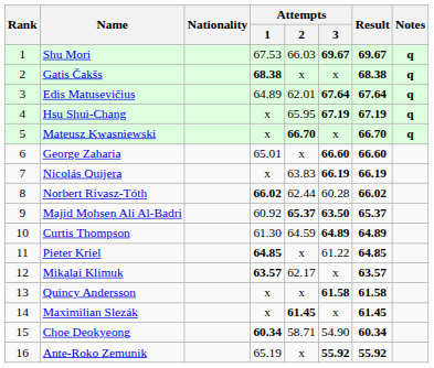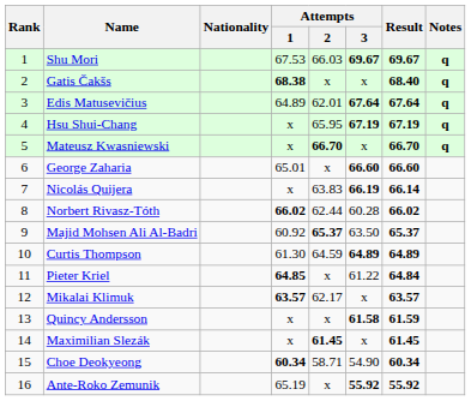 <table class="wikitable sortable" style="text-align:center">
 <tr>
 <th rowspan=2>Rank</th>
 <th rowspan=2>Name</th>
 <th rowspan=2>Nationality</th>
 <th colspan=3>Attempts</th>
 <th rowspan=2>Result</th>
 <th rowspan=2>Notes</th>
 </tr>
 <tr>
 <th>1</th>
 <th>2</th>
 <th>3</th>
 </tr>
 <tr bgcolor=ddffdd>
 <td>1</td>
 <td align=left><a href='#'>Shu Mori</a></td>
 <td align=left></td>
 <td>67.53</td>
 <td>66.03</td>
 <td><strong>69.67</strong></td>
 <td><strong>69.67</strong></td>
 <td><strong>q</strong></td>
 </tr>
 <tr bgcolor=ddffdd>
 <td>2</td>
 <td align=left><a href='#'>Gatis Čakšs</a></td>
 <td align=left></td>
 <td><strong>68.38</strong></td>
 <td>x</td>
 <td>x</td>
-<td><strong>68.38</strong></td>
+<td><strong>68.40</strong></td>
 <td><strong>q</strong></td>
 </tr>
 <tr bgcolor=ddffdd>
 <td>3</td>
 <td align=left><a href='#'>Edis Matusevičius</a></td>
 <td align=left></td>
 <td>64.89</td>
 <td>62.01</td>
 <td><strong>67.64</strong></td>
 <td><strong>67.64</strong></td>
 <td><strong>q</strong></td>
 </tr>
 <tr bgcolor=ddffdd>
 <td>4</td>
 <td align=left><a href='#'>Hsu Shui-Chang</a></td>
 <td align=left></td>
 <td>x</td>
 <td>65.95</td>
 <td><strong>67.19</strong></td>
 <td><strong>67.19</strong></td>
 <td><strong>q</strong></td>
 </tr>
 <tr bgcolor=ddffdd>
 <td>5</td>
 <td align=left><a href='#'>Mateusz Kwasniewski</a></td>
 <td align=left></td>
 <td>x</td>
 <td><strong>66.70</strong></td>
 <td>x</td>
 <td><strong>66.70</strong></td>
 <td><strong>q</strong></td>
 </tr>
 <tr>
 <td>6</td>
 <td align=left><a href='#'>George Zaharia</a></td>
 <td align=left></td>
 <td>65.01</td>
 <td>x</td>
 <td><strong>66.60</strong></td>
 <td><strong>66.60</strong></td>
 <td></td>
 </tr>
 <tr>
 <td>7</td>
 <td align=left><a href='#'>Nicolás Quijera</a></td>
 <td align=left></td>
 <td>x</td>
 <td>63.83</td>
 <td><strong>66.19</strong></td>
-<td><strong>66.19</strong></td>
+<td><strong>66.14</strong></td>
 <td></td>
 </tr>
 <tr>
 <td>8</td>
 <td align=left><a href='#'>Norbert Rivasz-Tóth</a></td>
 <td align=left></td>
 <td><strong>66.02</strong></td>
 <td>62.44</td>
 <td>60.28</td>
 <td><strong>66.02</strong></td>
 <td></td>
 </tr>
 <tr>
 <td>9</td>
 <td align=left><a href='#'>Majid Mohsen Ali Al-Badri</a></td>
 <td align=left></td>
 <td>60.92</td>
 <td><strong>65.37</strong></td>
-<td><strong>63.50</strong></td>
+<td>63.50</td>
 <td><strong>65.37</strong></td>
 <td></td>
 </tr>
 <tr>
 <td>10</td>
 <td align=left><a href='#'>Curtis Thompson</a></td>
 <td align=left></td>
 <td>61.30</td>
 <td>64.59</td>
 <td><strong>64.89</strong></td>
 <td><strong>64.89</strong></td>
 <td></td>
 </tr>
 <tr>
 <td>11</td>
 <td align=left><a href='#'>Pieter Kriel</a></td>
 <td align=left></td>
 <td><strong>64.85</strong></td>
 <td>x</td>
 <td>61.22</td>
-<td><strong>64.85</strong></td>
+<td><strong>64.84</strong></td>
 <td></td>
 </tr>
 <tr>
 <td>12</td>
 <td align=left><a href='#'>Mikalai Klimuk</a></td>
 <td align=left></td>
 <td><strong>63.57</strong></td>
 <td>62.17</td>
 <td>x</td>
 <td><strong>63.57</strong></td>
 <td></td>
 </tr>
 <tr>
 <td>13</td>
 <td align=left><a href='#'>Quincy Andersson</a></td>
 <td align=left></td>
 <td>x</td>
 <td>x</td>
 <td><strong>61.58</strong></td>
-<td><strong>61.58</strong></td>
+<td><strong>61.59</strong></td>
 <td></td>
 </tr>
 <tr>
 <td>14</td>
 <td align=left><a href='#'>Maximilian Slezák</a></td>
 <td align=left></td>
 <td>x</td>
 <td><strong>61.45</strong></td>
 <td>x</td>
 <td><strong>61.45</strong></td>
 <td></td>
 </tr>
 <tr>
 <td>15</td>
 <td align=left><a href='#'>Choe Deokyeong</a></td>
 <td align=left></td>
 <td><strong>60.34</strong></td>
 <td>58.71</td>
 <td>54.90</td>
 <td><strong>60.34</strong></td>
 <td></td>
 </tr>
 <tr>
 <td>16</td>
 <td align=left><a href='#'>Ante-Roko Zemunik</a></td>
 <td align=left></td>
 <td>65.19</td>
 <td>x</td>
 <td><strong>55.92</strong></td>
 <td><strong>55.92</strong></td>
 <td></td>
 </tr>
 </table>
